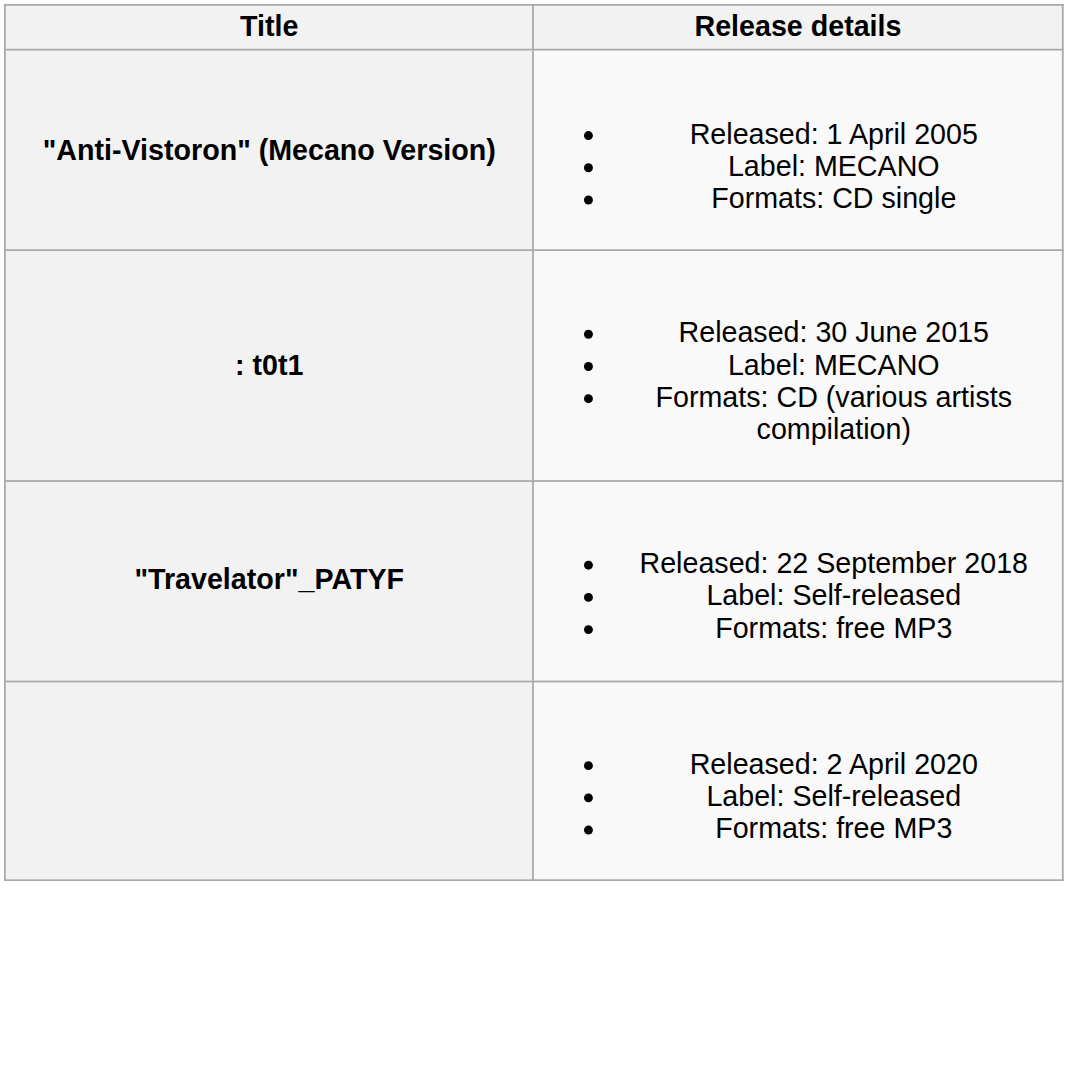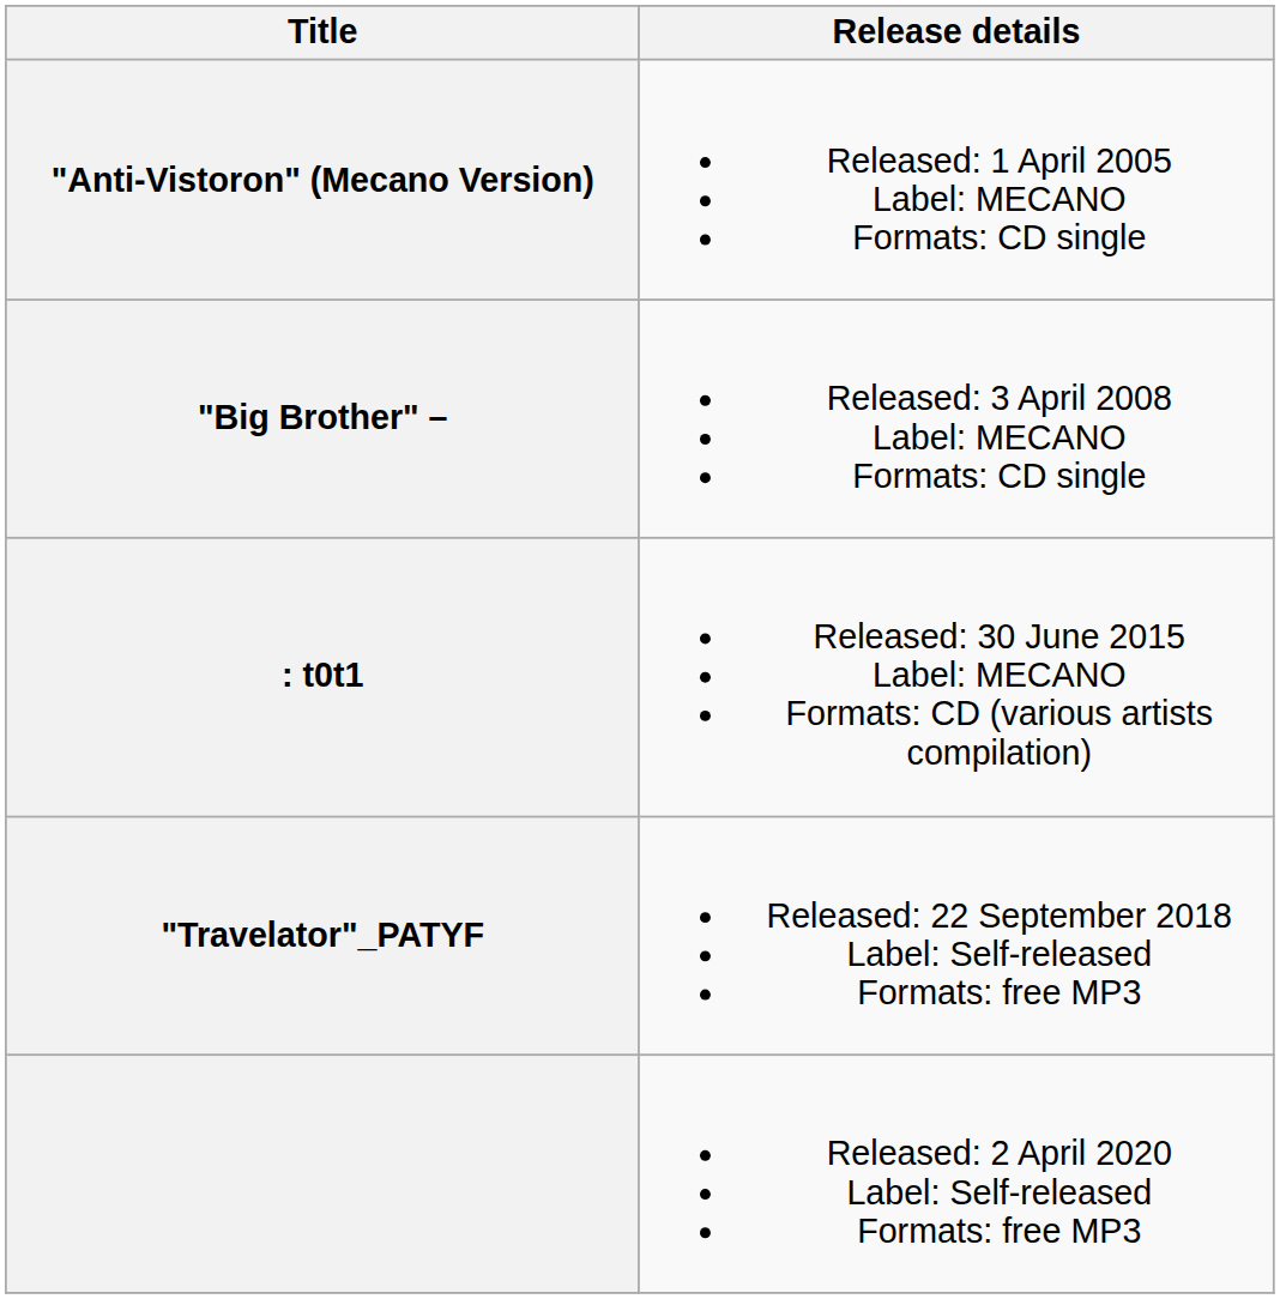 <table class="wikitable plainrowheaders" style="text-align:center;">
 <tr>
 <th scope="col" style="width:18em;">Title</th>
 <th scope="col" style="width:18em;">Release details</th>
 </tr>
 <tr>
 <th scope="row">"Anti-Vistoron" (Mecano Version)</th>
 <td><br><ul><li>Released: 1 April 2005</li><li>Label: MECANO</li><li>Formats: CD single</li></ul></td>
+</tr>
+<tr>
+<th scope="row">"Big Brother" – </th>
+<td><br><ul><li>Released: 3 April 2008</li><li>Label: MECANO</li><li>Formats: CD single</li></ul></td>
 </tr>
 <tr>
 <th scope="row">:  t0t1</th>
 <td><br><ul><li>Released: 30 June 2015</li><li>Label: MECANO</li><li>Formats: CD (various artists compilation)</li></ul></td>
 </tr>
 <tr>
 <th scope="row">"Travelator"_PATYF</th>
 <td><br><ul><li>Released: 22 September 2018</li><li>Label: Self-released</li><li>Formats: free MP3</li></ul></td>
 </tr>
 <tr>
 <th scope="row"></th>
 <td><br><ul><li>Released: 2 April 2020</li><li>Label: Self-released</li><li>Formats: free MP3</li></ul></td>
 </tr>
 </table>
